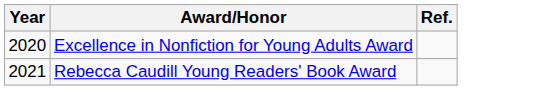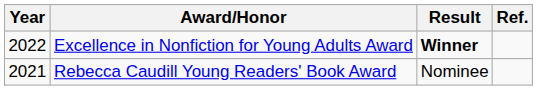 <table class="wikitable">
 <tr>
 <th>Year</th>
 <th>Award/Honor</th>
+<th>Result</th>
 <th>Ref.</th>
 </tr>
 <tr>
-<td>2020</td>
+<td>2022</td>
 <td><a href='#'>Excellence in Nonfiction for Young Adults Award</a></td>
+<td><strong>Winner</strong></td>
 <td></td>
 </tr>
 <tr>
 <td>2021</td>
 <td><a href='#'>Rebecca Caudill Young Readers' Book Award</a></td>
+<td>Nominee</td>
 <td></td>
 </tr>
 </table>
